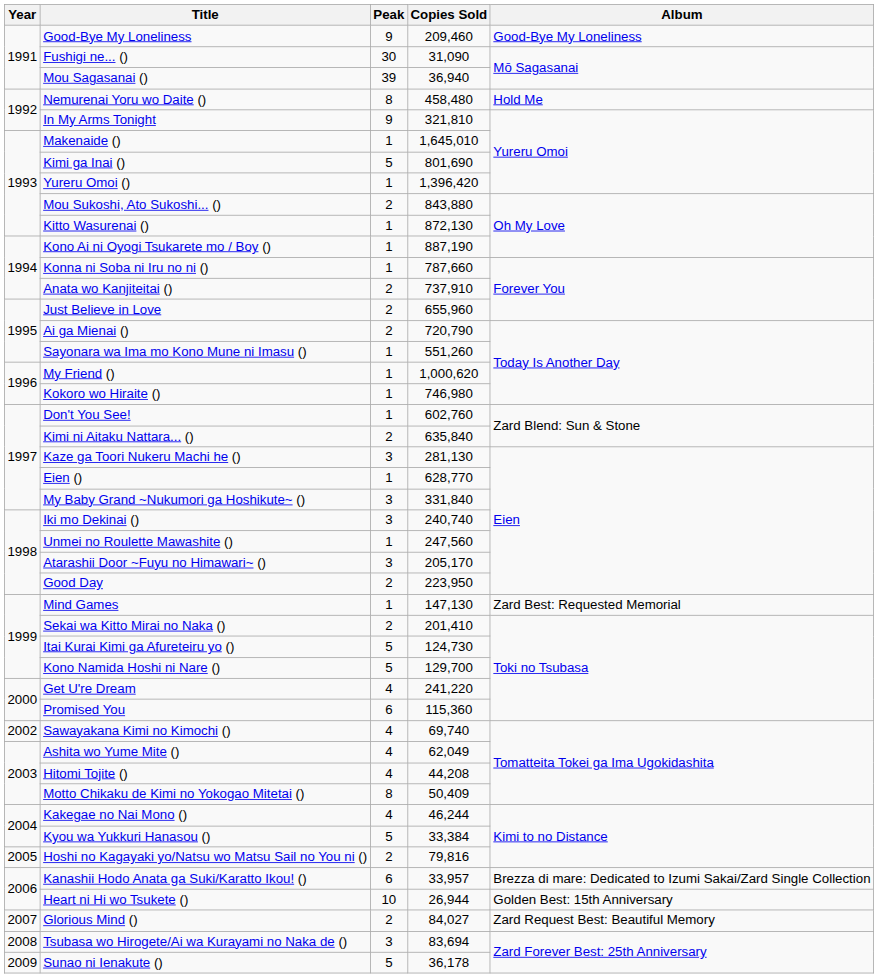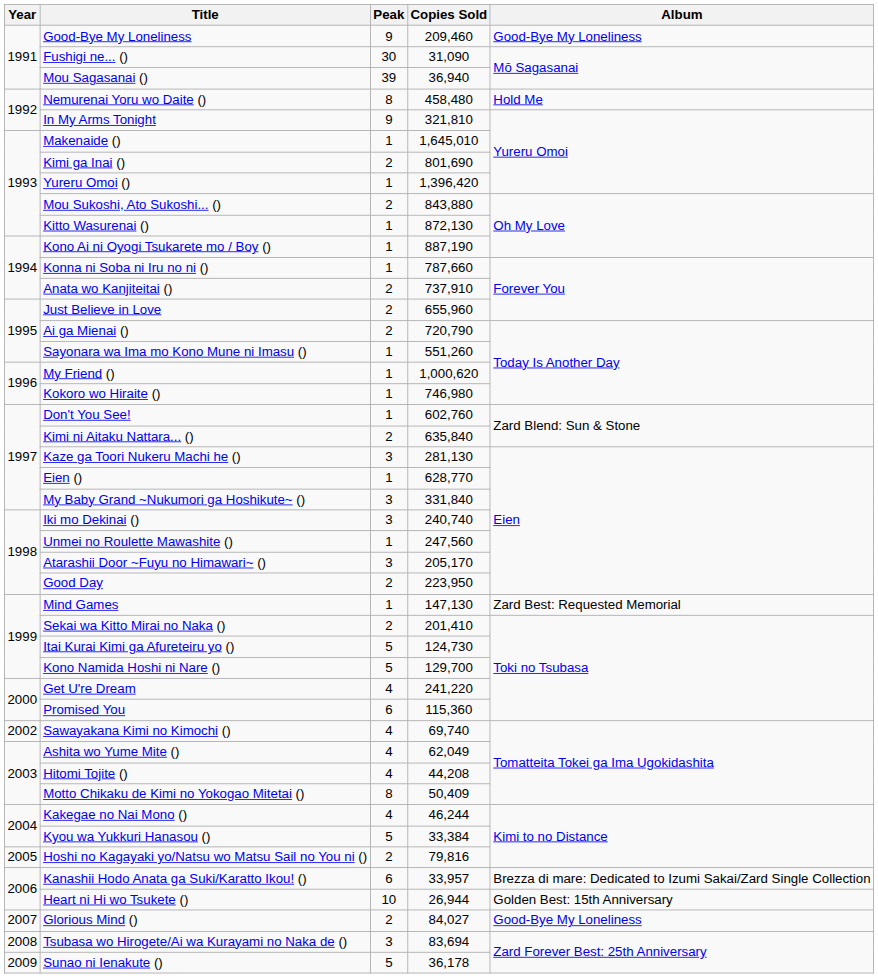 <table class="wikitable">
 <tr>
 <th>Year</th>
 <th>Title</th>
 <th>Peak </th>
 <th>Copies Sold</th>
 <th>Album</th>
 </tr>
 <tr>
 <td rowspan="3">1991</td>
 <td><a href='#'>Good-Bye My Loneliness</a></td>
 <td align="center">9</td>
 <td align="center">209,460</td>
 <td><a href='#'>Good-Bye My Loneliness</a></td>
 </tr>
 <tr>
 <td><a href='#'>Fushigi ne...</a> (<small></small>)</td>
 <td align="center">30</td>
 <td align="center">31,090</td>
 <td rowspan="2"><a href='#'>Mō Sagasanai</a></td>
 </tr>
 <tr>
 <td><a href='#'>Mou Sagasanai</a> (<small></small>)</td>
 <td align="center">39</td>
 <td align="center">36,940</td>
 </tr>
 <tr>
 <td rowspan="2">1992</td>
 <td><a href='#'>Nemurenai Yoru wo Daite</a> (<small></small>)</td>
 <td align="center">8</td>
 <td align="center">458,480</td>
 <td><a href='#'>Hold Me</a></td>
 </tr>
 <tr>
 <td><a href='#'>In My Arms Tonight</a></td>
 <td align="center">9</td>
 <td align="center">321,810</td>
 <td rowspan="4"><a href='#'>Yureru Omoi</a></td>
 </tr>
 <tr>
 <td rowspan="5">1993</td>
 <td><a href='#'>Makenaide</a> (<small></small>)</td>
 <td align="center">1</td>
 <td align="center">1,645,010</td>
 </tr>
 <tr>
 <td><a href='#'>Kimi ga Inai</a> (<small></small>)</td>
-<td align="center">5</td>
+<td align="center">2</td>
 <td align="center">801,690</td>
 </tr>
 <tr>
 <td><a href='#'>Yureru Omoi</a> (<small></small>)</td>
 <td align="center">1</td>
 <td align="center">1,396,420</td>
 </tr>
 <tr>
 <td><a href='#'>Mou Sukoshi, Ato Sukoshi...</a> (<small></small>)</td>
 <td align="center">2</td>
 <td align="center">843,880</td>
 <td rowspan="3"><a href='#'>Oh My Love</a></td>
 </tr>
 <tr>
 <td><a href='#'>Kitto Wasurenai</a> (<small></small>)</td>
 <td align="center">1</td>
 <td align="center">872,130</td>
 </tr>
 <tr>
 <td rowspan="3">1994</td>
 <td><a href='#'>Kono Ai ni Oyogi Tsukarete mo / Boy</a> (<small></small>)</td>
 <td align="center">1</td>
 <td align="center">887,190</td>
 </tr>
 <tr>
 <td><a href='#'>Konna ni Soba ni Iru no ni</a> (<small></small>)</td>
 <td align="center">1</td>
 <td align="center">787,660</td>
 <td rowspan="3"><a href='#'>Forever You</a></td>
 </tr>
 <tr>
 <td><a href='#'>Anata wo Kanjiteitai</a> (<small></small>)</td>
 <td align="center">2</td>
 <td align="center">737,910</td>
 </tr>
 <tr>
 <td rowspan="3">1995</td>
 <td><a href='#'>Just Believe in Love</a></td>
 <td align="center">2</td>
 <td align="center">655,960</td>
 </tr>
 <tr>
 <td><a href='#'>Ai ga Mienai</a> (<small></small>)</td>
 <td align="center">2</td>
 <td align="center">720,790</td>
 <td rowspan="4"><a href='#'>Today Is Another Day</a></td>
 </tr>
 <tr>
 <td><a href='#'>Sayonara wa Ima mo Kono Mune ni Imasu</a> (<small></small>)</td>
 <td align="center">1</td>
 <td align="center">551,260</td>
 </tr>
 <tr>
 <td rowspan="2">1996</td>
 <td><a href='#'>My Friend</a> (<small></small>)</td>
 <td align="center">1</td>
 <td align="center">1,000,620</td>
 </tr>
 <tr>
 <td><a href='#'>Kokoro wo Hiraite</a> (<small></small>)</td>
 <td align="center">1</td>
 <td align="center">746,980</td>
 </tr>
 <tr>
 <td rowspan="5">1997</td>
 <td><a href='#'>Don't You See!</a></td>
 <td align="center">1</td>
 <td align="center">602,760</td>
 <td rowspan="2">Zard Blend: Sun & Stone</td>
 </tr>
 <tr>
 <td><a href='#'>Kimi ni Aitaku Nattara...</a> (<small></small>)</td>
 <td align="center">2</td>
 <td align="center">635,840</td>
 </tr>
 <tr>
 <td><a href='#'>Kaze ga Toori Nukeru Machi he</a> (<small></small>)</td>
 <td align="center">3</td>
 <td align="center">281,130</td>
 <td rowspan="7"><a href='#'>Eien</a></td>
 </tr>
 <tr>
 <td><a href='#'>Eien</a> (<small></small>)</td>
 <td align="center">1</td>
 <td align="center">628,770</td>
 </tr>
 <tr>
 <td><a href='#'>My Baby Grand ~Nukumori ga Hoshikute~</a> (<small></small>)</td>
 <td align="center">3</td>
 <td align="center">331,840</td>
 </tr>
 <tr>
 <td rowspan="4">1998</td>
 <td><a href='#'>Iki mo Dekinai</a> (<small></small>)</td>
 <td align="center">3</td>
 <td align="center">240,740</td>
 </tr>
 <tr>
 <td><a href='#'>Unmei no Roulette Mawashite</a> (<small></small>)</td>
 <td align="center">1</td>
 <td align="center">247,560</td>
 </tr>
 <tr>
 <td><a href='#'>Atarashii Door ~Fuyu no Himawari~</a> (<small></small>)</td>
 <td align="center">3</td>
 <td align="center">205,170</td>
 </tr>
 <tr>
 <td><a href='#'>Good Day</a></td>
 <td align="center">2</td>
 <td align="center">223,950</td>
 </tr>
 <tr>
 <td rowspan="4">1999</td>
 <td><a href='#'>Mind Games</a></td>
 <td align="center">1</td>
 <td align="center">147,130</td>
 <td>Zard Best: Requested Memorial</td>
 </tr>
 <tr>
 <td><a href='#'>Sekai wa Kitto Mirai no Naka</a> (<small></small>)</td>
 <td align="center">2</td>
 <td align="center">201,410</td>
 <td rowspan="5"><a href='#'>Toki no Tsubasa</a></td>
 </tr>
 <tr>
 <td><a href='#'>Itai Kurai Kimi ga Afureteiru yo</a> (<small></small>)</td>
 <td align="center">5</td>
 <td align="center">124,730</td>
 </tr>
 <tr>
 <td><a href='#'>Kono Namida Hoshi ni Nare</a> (<small></small>)</td>
 <td align="center">5</td>
 <td align="center">129,700</td>
 </tr>
 <tr>
 <td rowspan="2">2000</td>
 <td><a href='#'>Get U're Dream</a></td>
 <td align="center">4</td>
 <td align="center">241,220</td>
 </tr>
 <tr>
 <td><a href='#'>Promised You</a></td>
 <td align="center">6</td>
 <td align="center">115,360</td>
 </tr>
 <tr>
 <td>2002</td>
 <td><a href='#'>Sawayakana Kimi no Kimochi</a> (<small></small>)</td>
 <td align="center">4</td>
 <td align="center">69,740</td>
 <td rowspan="4"><a href='#'>Tomatteita Tokei ga Ima Ugokidashita</a></td>
 </tr>
 <tr>
 <td rowspan="3">2003</td>
 <td><a href='#'>Ashita wo Yume Mite</a> (<small></small>)</td>
 <td align="center">4</td>
 <td align="center">62,049</td>
 </tr>
 <tr>
 <td><a href='#'>Hitomi Tojite</a> (<small></small>)</td>
 <td align="center">4</td>
 <td align="center">44,208</td>
 </tr>
 <tr>
 <td><a href='#'>Motto Chikaku de Kimi no Yokogao Mitetai</a> (<small></small>)</td>
 <td align="center">8</td>
 <td align="center">50,409</td>
 </tr>
 <tr>
 <td rowspan="2">2004</td>
 <td><a href='#'>Kakegae no Nai Mono</a> (<small></small>)</td>
 <td align="center">4</td>
 <td align="center">46,244</td>
 <td rowspan="3"><a href='#'>Kimi to no Distance</a></td>
 </tr>
 <tr>
 <td><a href='#'>Kyou wa Yukkuri Hanasou</a> (<small></small>)</td>
 <td align="center">5</td>
 <td align="center">33,384</td>
 </tr>
 <tr>
 <td>2005</td>
 <td><a href='#'>Hoshi no Kagayaki yo/Natsu wo Matsu Sail no You ni</a> (<small></small>)</td>
 <td align="center">2</td>
 <td align="center">79,816</td>
 </tr>
 <tr>
 <td rowspan="2">2006</td>
 <td><a href='#'>Kanashii Hodo Anata ga Suki/Karatto Ikou!</a> (<small></small>)</td>
 <td align="center">6</td>
 <td align="center">33,957</td>
 <td>Brezza di mare: Dedicated to Izumi Sakai/Zard Single Collection</td>
 </tr>
 <tr>
 <td><a href='#'>Heart ni Hi wo Tsukete</a> (<small></small>)</td>
 <td align="center">10</td>
 <td align="center">26,944</td>
 <td>Golden Best: 15th Anniversary</td>
 </tr>
 <tr>
 <td>2007</td>
 <td><a href='#'>Glorious Mind</a> (<small></small>)</td>
 <td align="center">2</td>
 <td align="center">84,027</td>
-<td>Zard Request Best: Beautiful Memory</td>
+<td><a href='#'>Good-Bye My Loneliness</a></td>
 </tr>
 <tr>
 <td>2008</td>
 <td><a href='#'>Tsubasa wo Hirogete/Ai wa Kurayami no Naka de</a> (<small></small>)</td>
 <td align="center">3</td>
 <td align="center">83,694</td>
 <td rowspan="2"><a href='#'>Zard Forever Best: 25th Anniversary</a></td>
 </tr>
 <tr>
 <td>2009</td>
 <td><a href='#'>Sunao ni Ienakute</a> (<small></small>)</td>
 <td align="center">5</td>
 <td align="center">36,178</td>
 </tr>
 </table>
